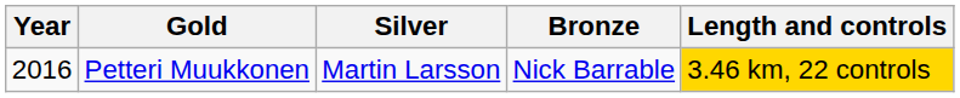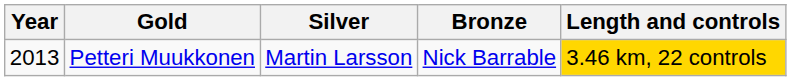 <table class="wikitable">
 <tr>
 <th>Year</th>
 <th>Gold</th>
 <th>Silver</th>
 <th>Bronze</th>
 <th>Length and controls</th>
 </tr>
 <tr>
-<td>2016</td>
+<td>2013</td>
 <td> <a href='#'>Petteri Muukkonen</a></td>
 <td> <a href='#'>Martin Larsson</a></td>
 <td> <a href='#'>Nick Barrable</a></td>
 <td style="background: gold;">3.46 km, 22 controls</td>
 </tr>
 </table>
